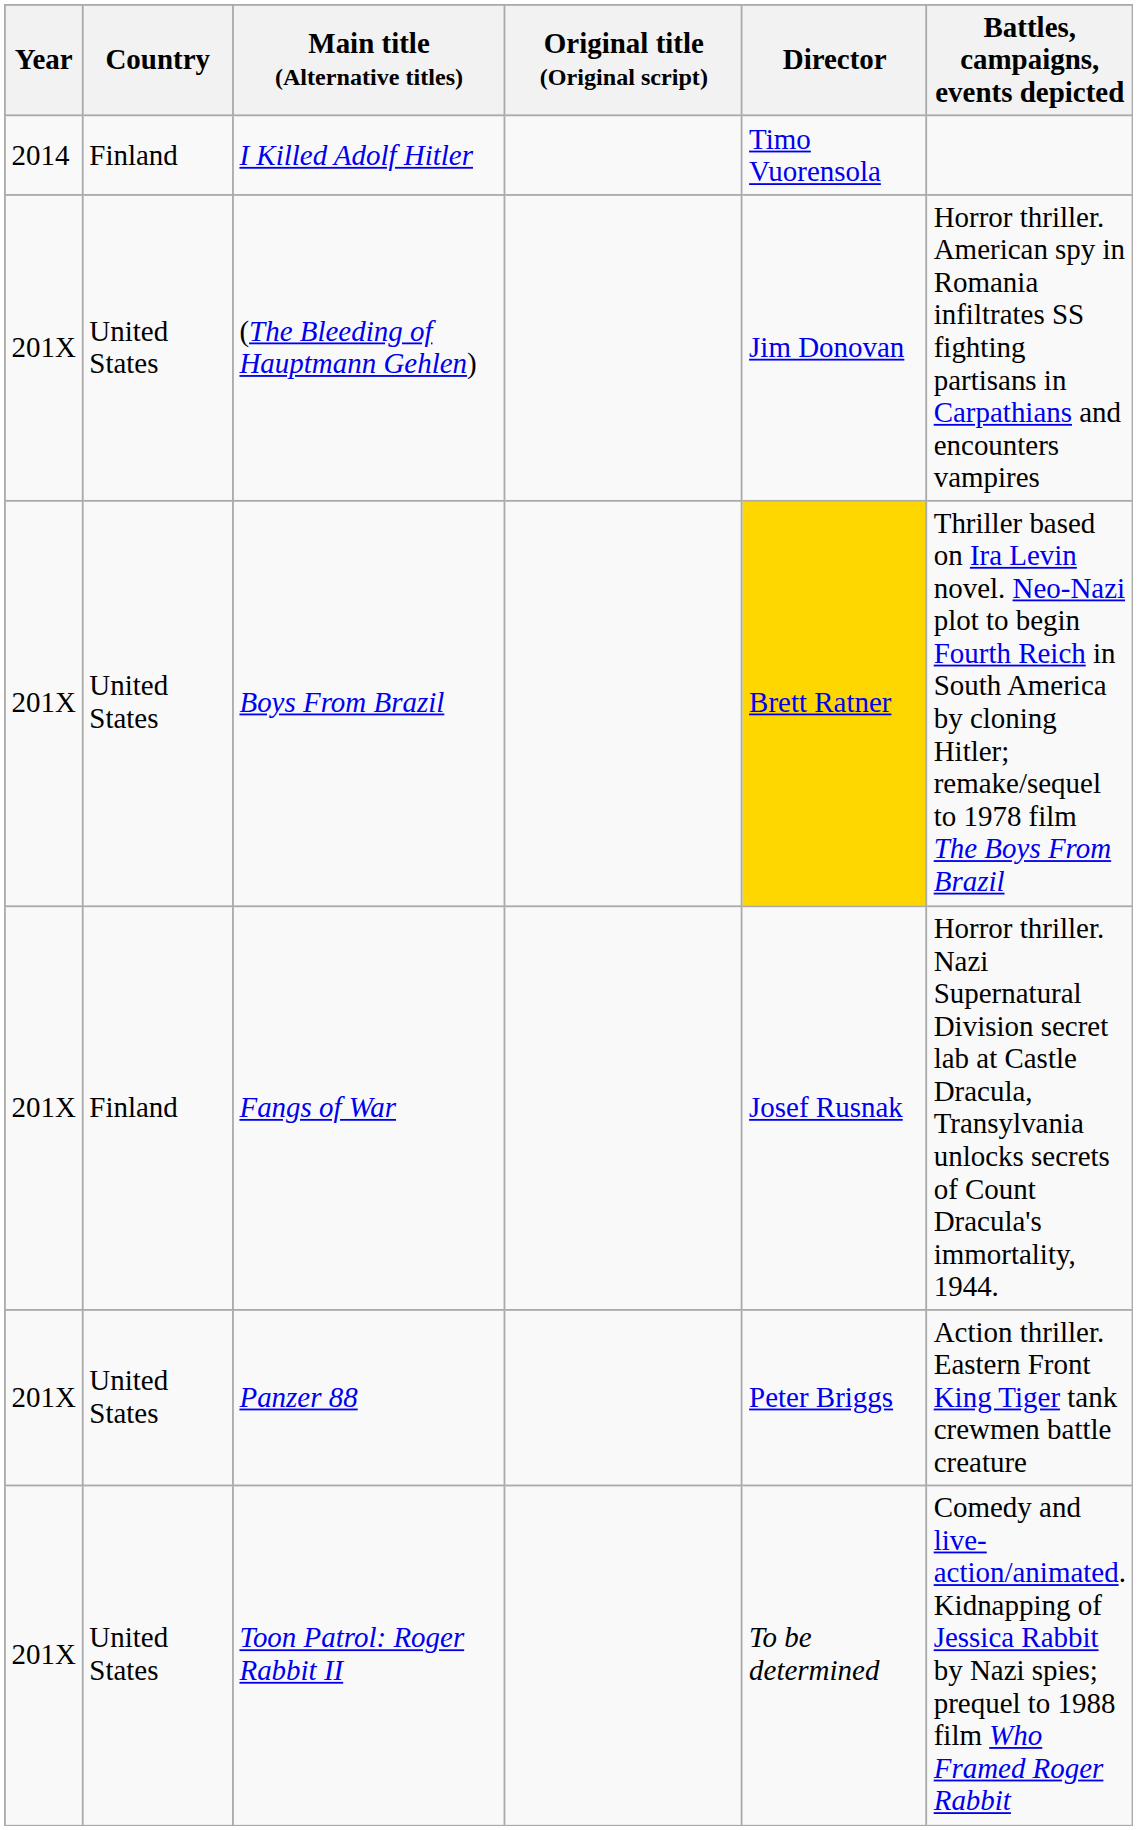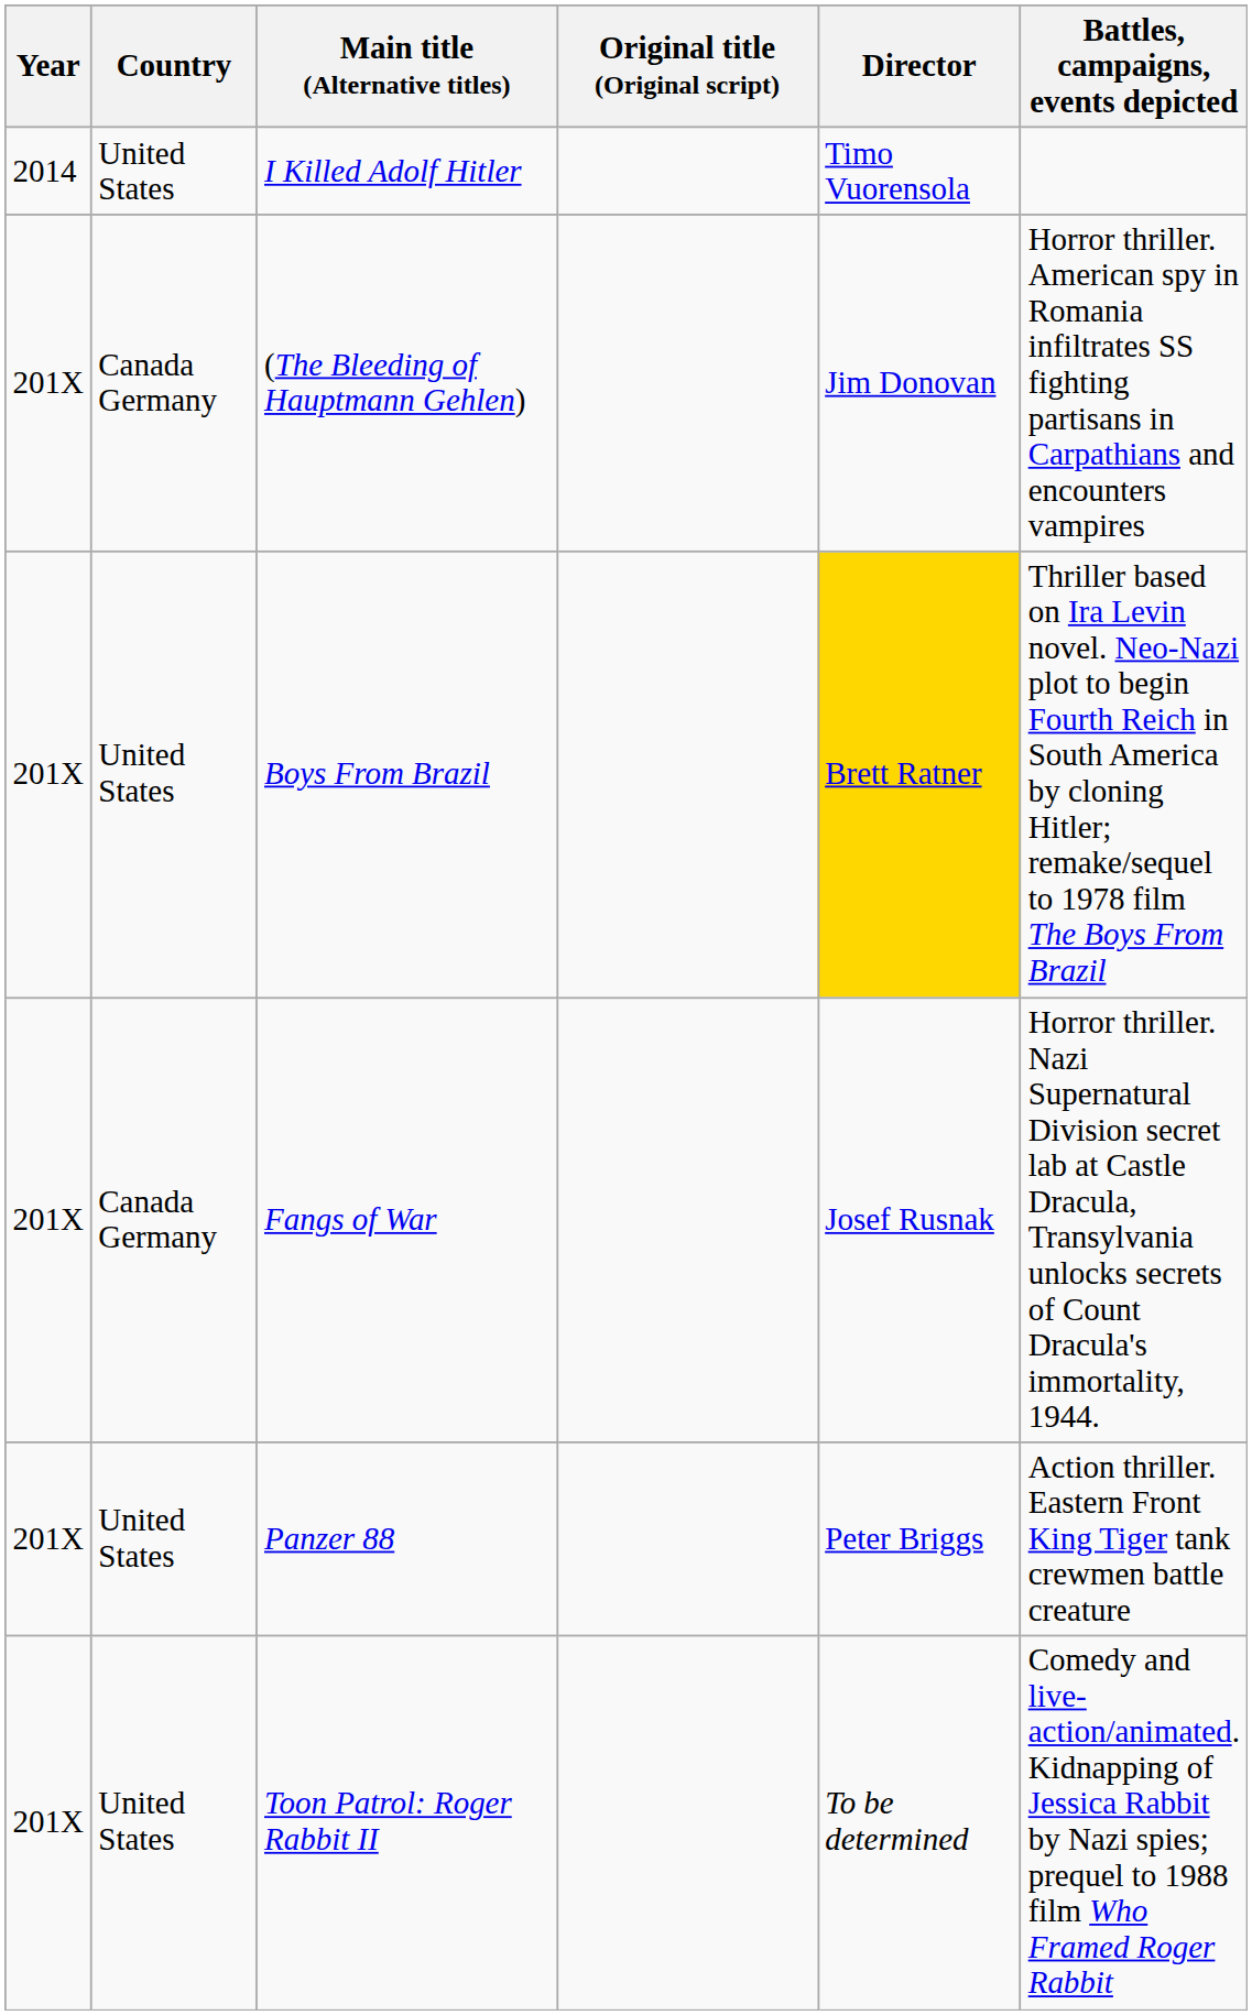 <table class="wikitable sortable" style="width:100%;">
 <tr>
 <th class="unsortable">Year</th>
 <th style="width:  80px;">Country</th>
 <th style="width: 160px;">Main title<br><small>(Alternative titles)</small></th>
 <th style="width: 140px;">Original title<br><small>(Original script)</small></th>
 <th style="width: 100px;">Director</th>
 <th class="unsortable">Battles, campaigns, events depicted</th>
 </tr>
 <tr>
 <td>2014</td>
-<td>Finland</td>
+<td>United States</td>
 <td><em><a href='#'>I Killed Adolf Hitler</a></em></td>
 <td></td>
 <td><a href='#'>Timo Vuorensola</a></td>
 <td></td>
 </tr>
 <tr>
 <td>201X</td>
-<td>United States</td>
+<td>Canada<br>Germany</td>
 <td><em></em> (<a href='#'><em>The Bleeding of Hauptmann Gehlen</em></a>)</td>
 <td></td>
 <td><a href='#'>Jim Donovan</a></td>
 <td>Horror thriller. American spy in Romania infiltrates SS fighting partisans in <a href='#'>Carpathians</a> and encounters vampires</td>
 </tr>
 <tr>
 <td>201X</td>
 <td>United States</td>
 <td><em><a href='#'>Boys From Brazil</a></em></td>
 <td></td>
 <td style="background: gold;"><a href='#'>Brett Ratner</a></td>
 <td>Thriller based on <a href='#'>Ira Levin</a> novel. <a href='#'>Neo-Nazi</a> plot to begin <a href='#'>Fourth Reich</a> in South America by cloning Hitler; remake/sequel to 1978 film <em><a href='#'>The Boys From Brazil</a></em></td>
 </tr>
 <tr>
 <td>201X</td>
-<td>Finland</td>
+<td>Canada<br>Germany</td>
 <td><em><a href='#'>Fangs of War</a></em></td>
 <td></td>
 <td><a href='#'>Josef Rusnak</a></td>
 <td>Horror thriller. Nazi Supernatural Division secret lab at Castle Dracula, Transylvania unlocks secrets of Count Dracula's immortality, 1944.</td>
 </tr>
 <tr>
 <td>201X</td>
 <td>United States</td>
 <td><em><a href='#'>Panzer 88</a></em></td>
 <td></td>
 <td><a href='#'>Peter Briggs</a></td>
 <td>Action thriller. Eastern Front <a href='#'>King Tiger</a> tank crewmen battle creature</td>
 </tr>
 <tr>
 <td>201X</td>
 <td>United States</td>
 <td><em><a href='#'>Toon Patrol: Roger Rabbit II</a></em></td>
 <td></td>
 <td><em>To be determined</em></td>
 <td>Comedy and <a href='#'>live-action/animated</a>. Kidnapping of <a href='#'>Jessica Rabbit</a> by Nazi spies; prequel to 1988 film <em><a href='#'>Who Framed Roger Rabbit</a></em> </td>
 </tr>
 </table>
